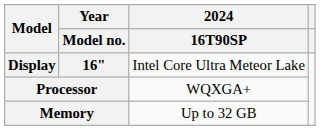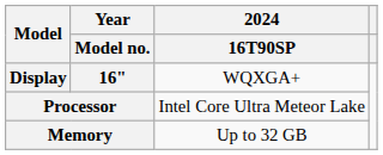 <table class="wikitable" style="font-size:80%; text-align:center">
 <tr>
 <th rowspan="2"><strong>Model</strong></th>
 <th>Year</th>
 <th>2024</th>
 <th></th>
 </tr>
 <tr>
 <th>Model no.</th>
 <th>16T90SP</th>
 <th></th>
 </tr>
 <tr>
 <th>Display</th>
 <th>16"</th>
-<td>Intel Core Ultra Meteor Lake</td>
+<td>WQXGA+</td>
 </tr>
 <tr>
 <th colspan="2">Processor</th>
-<td>WQXGA+</td>
+<td>Intel Core Ultra Meteor Lake</td>
 </tr>
 <tr>
 <th colspan="2">Memory</th>
 <td>Up to 32 GB</td>
 </tr>
 </table>
